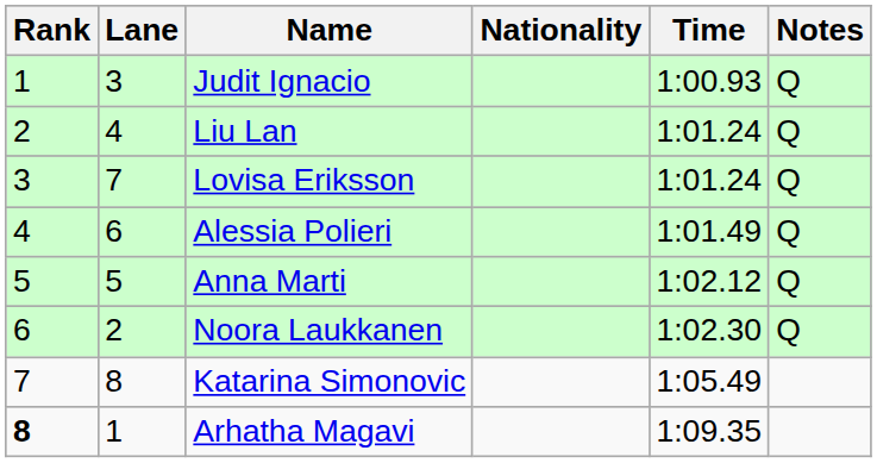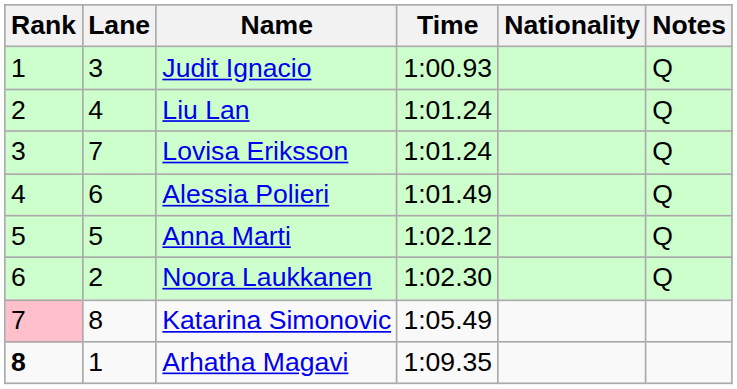 <table class="wikitable">
 <tr>
 <th>Rank</th>
 <th>Lane</th>
 <th>Name</th>
+<th>Time</th>
 <th>Nationality</th>
-<th>Time</th>
 <th>Notes</th>
 </tr>
 <tr bgcolor=ccffcc>
 <td>1</td>
 <td>3</td>
 <td><a href='#'>Judit Ignacio</a></td>
+<td>1:00.93</td>
 <td></td>
-<td>1:00.93</td>
 <td>Q</td>
 </tr>
 <tr bgcolor=ccffcc>
 <td>2</td>
 <td>4</td>
 <td><a href='#'>Liu Lan</a></td>
+<td>1:01.24</td>
 <td></td>
-<td>1:01.24</td>
 <td>Q</td>
 </tr>
 <tr bgcolor=ccffcc>
 <td>3</td>
 <td>7</td>
 <td><a href='#'>Lovisa Eriksson</a></td>
+<td>1:01.24</td>
 <td></td>
-<td>1:01.24</td>
 <td>Q</td>
 </tr>
 <tr bgcolor=ccffcc>
 <td>4</td>
 <td>6</td>
 <td><a href='#'>Alessia Polieri</a></td>
+<td>1:01.49</td>
 <td></td>
-<td>1:01.49</td>
 <td>Q</td>
 </tr>
 <tr bgcolor=ccffcc>
 <td>5</td>
 <td>5</td>
 <td><a href='#'>Anna Marti</a></td>
+<td>1:02.12</td>
 <td></td>
-<td>1:02.12</td>
 <td>Q</td>
 </tr>
 <tr bgcolor=ccffcc>
 <td>6</td>
 <td>2</td>
 <td><a href='#'>Noora Laukkanen</a></td>
+<td>1:02.30</td>
 <td></td>
-<td>1:02.30</td>
 <td>Q</td>
 </tr>
 <tr>
-<td>7</td>
+<td style="background: pink;">7</td>
 <td>8</td>
 <td><a href='#'>Katarina Simonovic</a></td>
+<td>1:05.49</td>
 <td></td>
-<td>1:05.49</td>
 <td></td>
 </tr>
 <tr>
 <td><strong>8</strong></td>
 <td>1</td>
 <td><a href='#'>Arhatha Magavi</a></td>
+<td>1:09.35</td>
 <td></td>
-<td>1:09.35</td>
 <td></td>
 </tr>
 </table>
